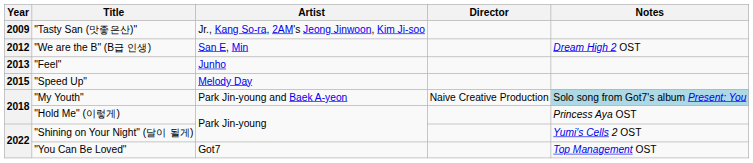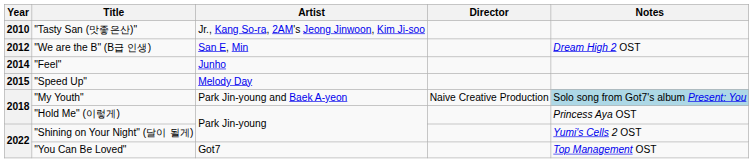 <table class="wikitable plainrowheaders sortable">
 <tr>
 <th scope="col">Year</th>
 <th scope="col">Title</th>
 <th scope="col">Artist</th>
 <th scope="col">Director</th>
 <th scope="col">Notes</th>
 </tr>
 <tr>
-<th scope="row">2009</th>
+<th scope="row">2010</th>
 <td>"Tasty San (맛좋은산)"</td>
 <td>Jr., <a href='#'>Kang So-ra</a>, <a href='#'>2AM</a>'s <a href='#'>Jeong Jinwoon</a>, <a href='#'>Kim Ji-soo</a></td>
 <td></td>
 <td></td>
 </tr>
 <tr>
 <th scope="row">2012</th>
 <td>"We are the B" (B급 인생)</td>
 <td><a href='#'>San E</a>, <a href='#'>Min</a></td>
 <td></td>
 <td><em><a href='#'>Dream High 2</a></em> OST</td>
 </tr>
 <tr>
-<th scope="row">2013</th>
+<th scope="row">2014</th>
 <td>"Feel"</td>
 <td><a href='#'>Junho</a></td>
 <td></td>
 <td></td>
 </tr>
 <tr>
 <th scope="row">2015</th>
 <td>"Speed Up"</td>
 <td><a href='#'>Melody Day</a></td>
 <td></td>
 <td></td>
 </tr>
 <tr>
 <th scope="row" rowspan="2">2018</th>
 <td>"My Youth"</td>
 <td>Park Jin-young and <a href='#'>Baek A-yeon</a></td>
 <td>Naive Creative Production</td>
 <td style="background: lightblue;">Solo song from Got7's album <em><a href='#'>Present: You</a></em></td>
 </tr>
 <tr>
 <td>"Hold Me" (이렇게)</td>
 <td rowspan="2">Park Jin-young</td>
 <td></td>
 <td><em>Princess Aya</em> OST</td>
 </tr>
 <tr>
 <th scope="row" rowspan="2">2022</th>
 <td>"Shining on Your Night" (달이 될게)</td>
 <td></td>
 <td><em><a href='#'>Yumi's Cells</a> 2</em> OST</td>
 </tr>
 <tr>
 <td>"You Can Be Loved"</td>
 <td>Got7</td>
 <td></td>
 <td><em><a href='#'>Top Management</a></em> OST</td>
 </tr>
 </table>
